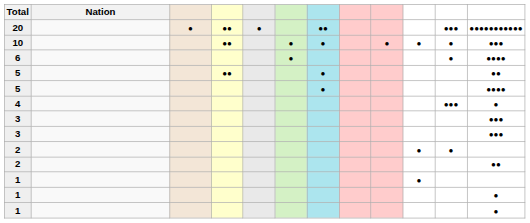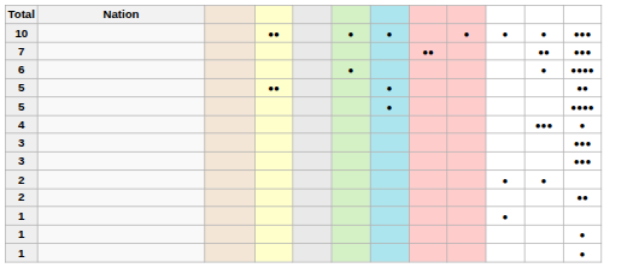 <table class="sortable wikitable" style="font-size:90%">
 <tr>
 <th width="30">Total</th>
 <th width="200">Nation</th>
 <th width="55" style="background:#F3E6D7;"></th>
 <th width="41" style="background:#ffc;"></th>
 <th width="41" style="background:#E9E9E9;"></th>
 <th width="41" style="background:#D4F1C5;"></th>
 <th width="41" style="background:#ACE5EE;"></th>
 <th width="41" style="background:#ffcccc;"></th>
 <th width="41" style="background:#ffcccc;"></th>
 <th width="41" style="background:#fff;"></th>
 <th width="41" style="background:#fff;"></th>
 <th width="41" style="background:#fff;"></th>
 </tr>
 <tr align="center">
-<td style="background:#efefef;"><strong>20</strong></td>
-<td align="left"></td>
-<td style="background:#F3E6D7;"> <small>●</small></td>
-<td style="background:#ffc;"> <small>●●</small></td>
-<td style="background:#E9E9E9;"> <small>●</small></td>
-<td style="background:#D4F1C5;"> <small> </small></td>
-<td style="background:#ACE5EE;"> <small>●●</small></td>
-<td style="background:#ffcccc;"> <small> </small></td>
-<td style="background:#ffcccc;"> <small> </small></td>
-<td style="background:#fff;"> <small> </small></td>
-<td style="background:#fff;"> <small>●●●</small></td>
-<td style="background:#fff;"> <small>●●●●●●●●●●●</small></td>
-</tr>
-<tr align="center">
 <td style="background:#efefef;"><strong>10</strong></td>
 <td align="left"></td>
 <td style="background:#F3E6D7;"> <small> </small></td>
 <td style="background:#ffc;"> <small>●●</small></td>
 <td style="background:#E9E9E9;"> <small> </small></td>
 <td style="background:#D4F1C5;"> <small>●</small></td>
 <td style="background:#ACE5EE;"> <small>●</small></td>
 <td style="background:#ffcccc;"> <small> </small></td>
 <td style="background:#ffcccc;"> <small>●</small></td>
 <td style="background:#fff;"> <small>●</small></td>
 <td style="background:#fff;"> <small>●</small></td>
+<td style="background:#fff;"> <small>●●●</small></td>
+</tr>
+<tr align="center">
+<td style="background:#efefef;"><strong>7</strong></td>
+<td align="left"></td>
+<td style="background:#F3E6D7;"> <small> </small></td>
+<td style="background:#ffc;"> <small> </small></td>
+<td style="background:#E9E9E9;"> <small> </small></td>
+<td style="background:#D4F1C5;"> <small> </small></td>
+<td style="background:#ACE5EE;"> <small> </small></td>
+<td style="background:#ffcccc;"> <small>●●</small></td>
+<td style="background:#ffcccc;"> <small> </small></td>
+<td style="background:#fff;"> <small> </small></td>
+<td style="background:#fff;"> <small>●●</small></td>
 <td style="background:#fff;"> <small>●●●</small></td>
 </tr>
 <tr align="center">
 <td style="background:#efefef;"><strong>6</strong></td>
 <td align="left"></td>
 <td style="background:#F3E6D7;"> <small> </small></td>
 <td style="background:#ffc;"> <small> </small></td>
 <td style="background:#E9E9E9;"> <small> </small></td>
 <td style="background:#D4F1C5;"> <small>●</small></td>
 <td style="background:#ACE5EE;"> <small> </small></td>
 <td style="background:#ffcccc;"> <small> </small></td>
 <td style="background:#ffcccc;"> <small> </small></td>
 <td style="background:#fff;"> <small> </small></td>
 <td style="background:#fff;"> <small>●</small></td>
 <td style="background:#fff;"> <small>●●●●</small></td>
 </tr>
 <tr align="center">
 <td style="background:#efefef;"><strong>5</strong></td>
 <td align="left"></td>
 <td style="background:#F3E6D7;"> <small> </small></td>
 <td style="background:#ffc;"> <small>●●</small></td>
 <td style="background:#E9E9E9;"> <small> </small></td>
 <td style="background:#D4F1C5;"> <small> </small></td>
 <td style="background:#ACE5EE;"> <small>●</small></td>
 <td style="background:#ffcccc;"> <small> </small></td>
 <td style="background:#ffcccc;"> <small> </small></td>
 <td style="background:#fff;"> <small> </small></td>
 <td style="background:#fff;"> <small> </small></td>
 <td style="background:#fff;"> <small>●●</small></td>
 </tr>
 <tr align="center">
 <td style="background:#efefef;"><strong>5</strong></td>
 <td align="left"></td>
 <td style="background:#F3E6D7;"> <small> </small></td>
 <td style="background:#ffc;"> <small> </small></td>
 <td style="background:#E9E9E9;"> <small> </small></td>
 <td style="background:#D4F1C5;"> <small> </small></td>
 <td style="background:#ACE5EE;"> <small>●</small></td>
 <td style="background:#ffcccc;"> <small> </small></td>
 <td style="background:#ffcccc;"> <small> </small></td>
 <td style="background:#fff;"> <small> </small></td>
 <td style="background:#fff;"> <small> </small></td>
 <td style="background:#fff;"> <small>●●●●</small></td>
 </tr>
 <tr align="center">
 <td style="background:#efefef;"><strong>4</strong></td>
 <td align="left"></td>
 <td style="background:#F3E6D7;"> <small> </small></td>
 <td style="background:#ffc;"> <small> </small></td>
 <td style="background:#E9E9E9;"> <small> </small></td>
 <td style="background:#D4F1C5;"> <small> </small></td>
 <td style="background:#ACE5EE;"> <small> </small></td>
 <td style="background:#ffcccc;"> <small> </small></td>
 <td style="background:#ffcccc;"> <small> </small></td>
 <td style="background:#fff;"> <small> </small></td>
 <td style="background:#fff;"> <small>●●●</small></td>
 <td style="background:#fff;"> <small>●</small></td>
 </tr>
 <tr align="center">
 <td style="background:#efefef;"><strong>3</strong></td>
 <td align="left"></td>
 <td style="background:#F3E6D7;"> <small> </small></td>
 <td style="background:#ffc;"> <small> </small></td>
 <td style="background:#E9E9E9;"> <small> </small></td>
 <td style="background:#D4F1C5;"> <small> </small></td>
 <td style="background:#ACE5EE;"> <small> </small></td>
 <td style="background:#ffcccc;"> <small> </small></td>
 <td style="background:#ffcccc;"> <small> </small></td>
 <td style="background:#fff;"> <small> </small></td>
 <td style="background:#fff;"> <small> </small></td>
 <td style="background:#fff;"> <small>●●●</small></td>
 </tr>
 <tr align="center">
 <td style="background:#efefef;"><strong>3</strong></td>
 <td align="left"></td>
 <td style="background:#F3E6D7;"> <small> </small></td>
 <td style="background:#ffc;"> <small> </small></td>
 <td style="background:#E9E9E9;"> <small> </small></td>
 <td style="background:#D4F1C5;"> <small> </small></td>
 <td style="background:#ACE5EE;"> <small> </small></td>
 <td style="background:#ffcccc;"> <small> </small></td>
 <td style="background:#ffcccc;"> <small> </small></td>
 <td style="background:#fff;"> <small> </small></td>
 <td style="background:#fff;"> <small> </small></td>
 <td style="background:#fff;"> <small>●●●</small></td>
 </tr>
 <tr align="center">
 <td style="background:#efefef;"><strong>2</strong></td>
 <td align="left"></td>
 <td style="background:#F3E6D7;"> <small> </small></td>
 <td style="background:#ffc;"> <small> </small></td>
 <td style="background:#E9E9E9;"> <small> </small></td>
 <td style="background:#D4F1C5;"> <small> </small></td>
 <td style="background:#ACE5EE;"> <small> </small></td>
 <td style="background:#ffcccc;"> <small> </small></td>
 <td style="background:#ffcccc;"> <small> </small></td>
 <td style="background:#fff;"> <small>●</small></td>
 <td style="background:#fff;"> <small>●</small></td>
 <td style="background:#fff;"> <small></small></td>
 </tr>
 <tr align="center">
 <td style="background:#efefef;"><strong>2</strong></td>
 <td align="left"></td>
 <td style="background:#F3E6D7;"> <small> </small></td>
 <td style="background:#ffc;"> <small> </small></td>
 <td style="background:#E9E9E9;"> <small> </small></td>
 <td style="background:#D4F1C5;"> <small> </small></td>
 <td style="background:#ACE5EE;"> <small> </small></td>
 <td style="background:#ffcccc;"> <small> </small></td>
 <td style="background:#ffcccc;"> <small> </small></td>
 <td style="background:#fff;"> <small> </small></td>
 <td style="background:#fff;"> <small> </small></td>
 <td style="background:#fff;"> <small>●●</small></td>
 </tr>
 <tr align="center">
 <td style="background:#efefef;"><strong>1</strong></td>
 <td align="left"></td>
 <td style="background:#F3E6D7;"> <small> </small></td>
 <td style="background:#ffc;"> <small> </small></td>
 <td style="background:#E9E9E9;"> <small> </small></td>
 <td style="background:#D4F1C5;"> <small> </small></td>
 <td style="background:#ACE5EE;"> <small> </small></td>
 <td style="background:#ffcccc;"> <small> </small></td>
 <td style="background:#ffcccc;"> <small> </small></td>
 <td style="background:#fff;"> <small>●</small></td>
 <td style="background:#fff;"> <small> </small></td>
 <td style="background:#fff;"> <small> </small></td>
 </tr>
 <tr align="center">
 <td style="background:#efefef;"><strong>1</strong></td>
 <td align="left"></td>
 <td style="background:#F3E6D7;"> <small> </small></td>
 <td style="background:#ffc;"> <small> </small></td>
 <td style="background:#E9E9E9;"> <small> </small></td>
 <td style="background:#D4F1C5;"> <small> </small></td>
 <td style="background:#ACE5EE;"> <small> </small></td>
 <td style="background:#ffcccc;"> <small> </small></td>
 <td style="background:#ffcccc;"> <small> </small></td>
 <td style="background:#fff;"> <small> </small></td>
 <td style="background:#fff;"> <small> </small></td>
 <td style="background:#fff;"> <small>●</small></td>
 </tr>
 <tr align="center">
 <td style="background:#efefef;"><strong>1</strong></td>
 <td align="left"></td>
 <td style="background:#F3E6D7;"> <small> </small></td>
 <td style="background:#ffc;"> <small> </small></td>
 <td style="background:#E9E9E9;"> <small> </small></td>
 <td style="background:#D4F1C5;"> <small> </small></td>
 <td style="background:#ACE5EE;"> <small> </small></td>
 <td style="background:#ffcccc;"> <small> </small></td>
 <td style="background:#ffcccc;"> <small> </small></td>
 <td style="background:#fff;"> <small> </small></td>
 <td style="background:#fff;"> <small> </small></td>
 <td style="background:#fff;"> <small>●</small></td>
 </tr>
 </table>
